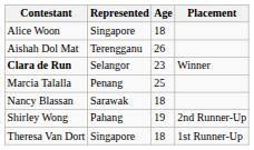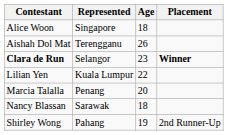 <table class="wikitable">
 <tr>
 <th>Contestant</th>
 <th>Represented</th>
 <th>Age</th>
 <th>Placement</th>
 </tr>
 <tr>
 <td>Alice Woon</td>
 <td>Singapore</td>
 <td>18</td>
 <td></td>
 </tr>
 <tr>
 <td>Aishah Dol Mat</td>
 <td>Terengganu</td>
 <td>26</td>
 <td></td>
 </tr>
 <tr>
 <td><strong>Clara de Run</strong></td>
 <td>Selangor</td>
 <td>23</td>
-<td>Winner</td>
+<td><strong>Winner</strong></td>
+</tr>
+<tr>
+<td>Lilian Yen</td>
+<td>Kuala Lumpur</td>
+<td>22</td>
+<td></td>
 </tr>
 <tr>
 <td>Marcia Talalla</td>
 <td>Penang</td>
-<td>25</td>
+<td>20</td>
 <td></td>
 </tr>
 <tr>
 <td>Nancy Blassan</td>
 <td>Sarawak</td>
 <td>18</td>
 <td></td>
 </tr>
 <tr>
 <td>Shirley Wong</td>
 <td>Pahang</td>
 <td>19</td>
 <td>2nd Runner-Up</td>
 </tr>
-<tr>
-<td>Theresa Van Dort</td>
-<td>Singapore</td>
-<td>18</td>
-<td>1st Runner-Up</td>
-</tr>
 </table>
